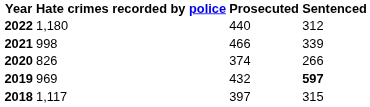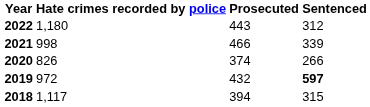 <table>
 <tr>
 <th>Year</th>
 <th>Hate crimes recorded by <a href='#'>police</a></th>
 <th>Prosecuted</th>
 <th>Sentenced</th>
 </tr>
 <tr>
 <th>2022</th>
 <td>1,180</td>
-<td>440</td>
+<td>443</td>
 <td>312</td>
 </tr>
 <tr>
 <th>2021</th>
 <td>998</td>
 <td>466</td>
 <td>339</td>
 </tr>
 <tr>
 <th>2020</th>
 <td>826</td>
 <td>374</td>
 <td>266</td>
 </tr>
 <tr>
 <th>2019</th>
-<td>969</td>
+<td>972</td>
 <td>432</td>
 <td><strong>597</strong></td>
 </tr>
 <tr>
 <th>2018</th>
 <td>1,117</td>
-<td>397</td>
+<td>394</td>
 <td>315</td>
 </tr>
 </table>
